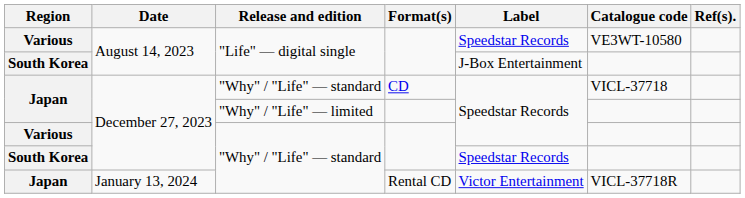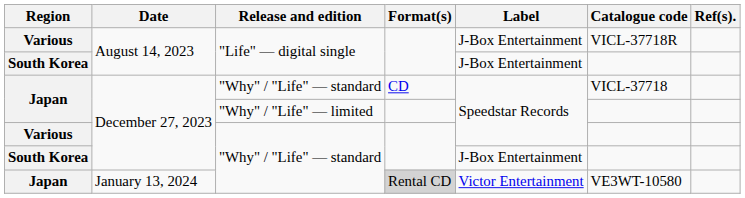 <table class="wikitable unsortable plainrowheaders">
 <tr>
 <th scope="col">Region</th>
 <th scope="col">Date</th>
 <th scope="col">Release and edition</th>
 <th scope="col">Format(s)</th>
 <th scope="col">Label</th>
 <th scope="col">Catalogue code</th>
 <th scope="col">Ref(s).</th>
 </tr>
 <tr>
 <th scope="row">Various</th>
 <td rowspan="2">August 14, 2023</td>
 <td rowspan="2">"Life" — digital single</td>
 <td rowspan="2"></td>
-<td><a href='#'>Speedstar Records</a></td>
-<td>VE3WT-10580</td>
+<td>J-Box Entertainment</td>
+<td>VICL-37718R</td>
 <td style="text-align:center;"></td>
 </tr>
 <tr>
 <th scope="row">South Korea</th>
 <td>J-Box Entertainment</td>
 <td></td>
 <td style="text-align:center;"></td>
 </tr>
 <tr>
 <th scope="row" rowspan="2">Japan</th>
 <td rowspan="4">December 27, 2023</td>
 <td>"Why" / "Life" — standard</td>
 <td><a href='#'>CD</a></td>
 <td rowspan="3">Speedstar Records</td>
 <td>VICL-37718</td>
 <td style="text-align:center;"></td>
 </tr>
 <tr>
 <td>"Why" / "Life" — limited</td>
 <td></td>
 <td></td>
 <td style="text-align:center;"></td>
 </tr>
 <tr>
 <th scope="row">Various</th>
 <td rowspan="3">"Why" / "Life" — standard</td>
 <td rowspan="2"></td>
 <td></td>
 <td style="text-align:center;"></td>
 </tr>
 <tr>
 <th scope="row">South Korea</th>
-<td><a href='#'>Speedstar Records</a></td>
+<td>J-Box Entertainment</td>
 <td></td>
 <td style="text-align:center;"></td>
 </tr>
 <tr>
 <th scope="row">Japan</th>
 <td>January 13, 2024</td>
-<td>Rental CD</td>
+<td style="background: lightgrey;">Rental CD</td>
 <td><a href='#'>Victor Entertainment</a></td>
-<td>VICL-37718R</td>
+<td>VE3WT-10580</td>
 <td style="text-align:center;"></td>
 </tr>
 </table>
